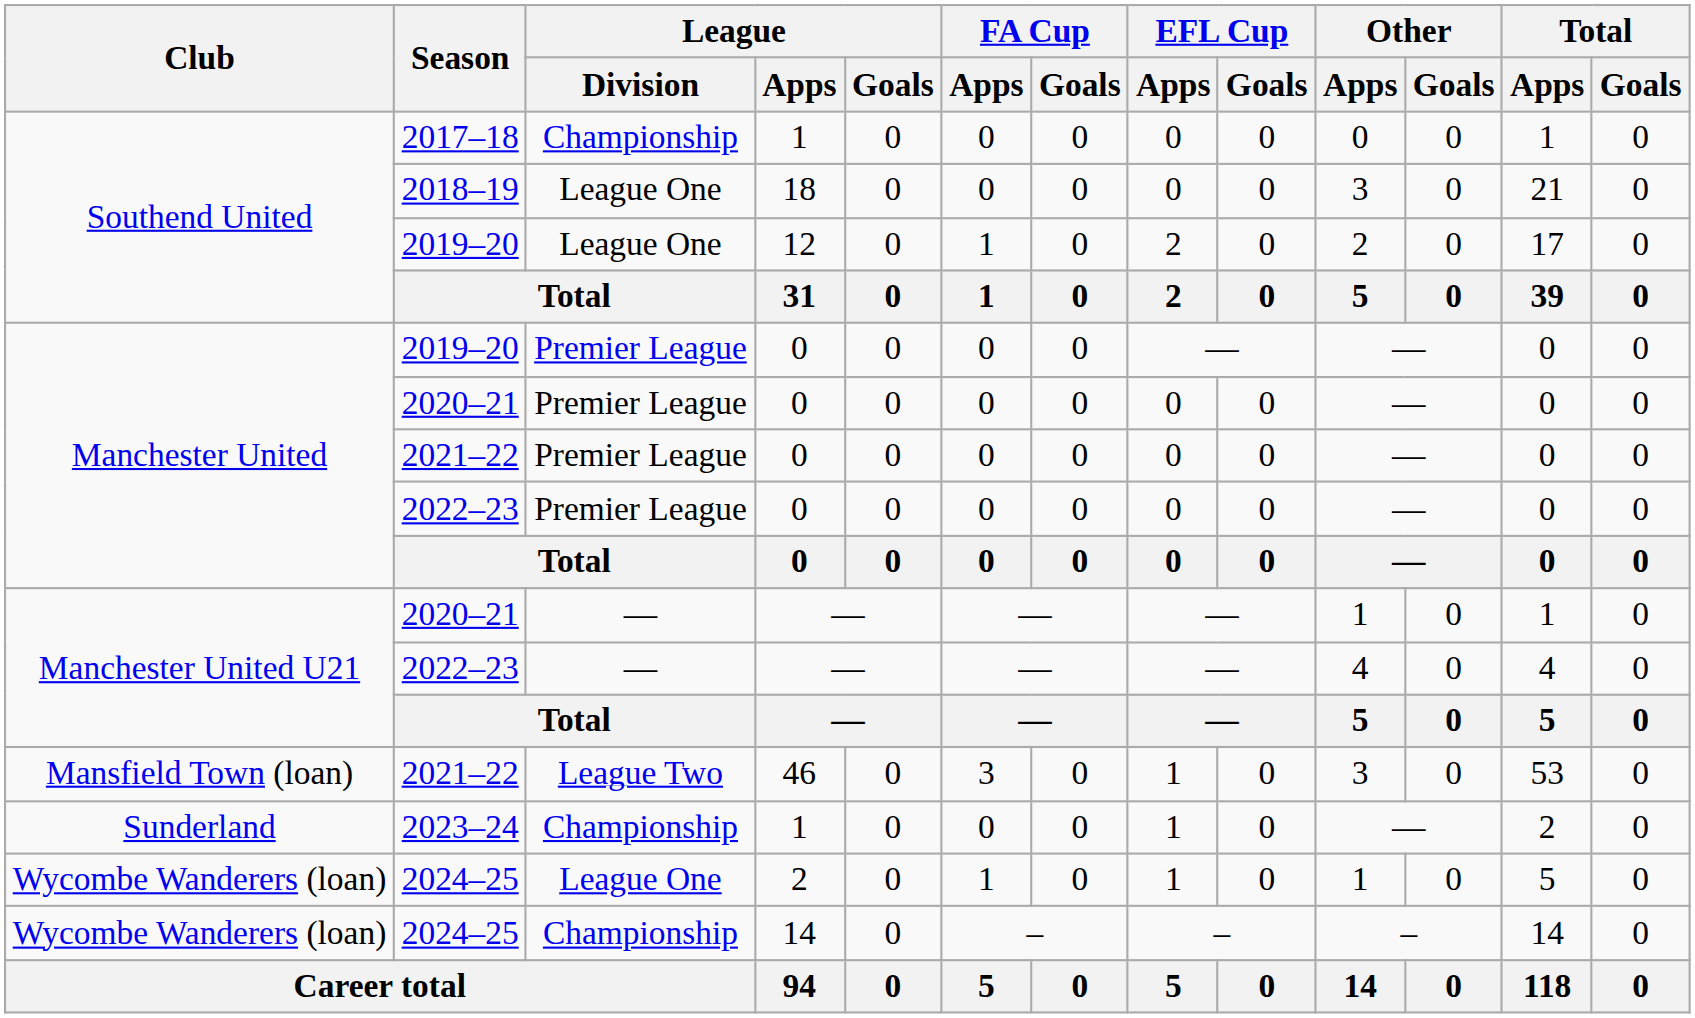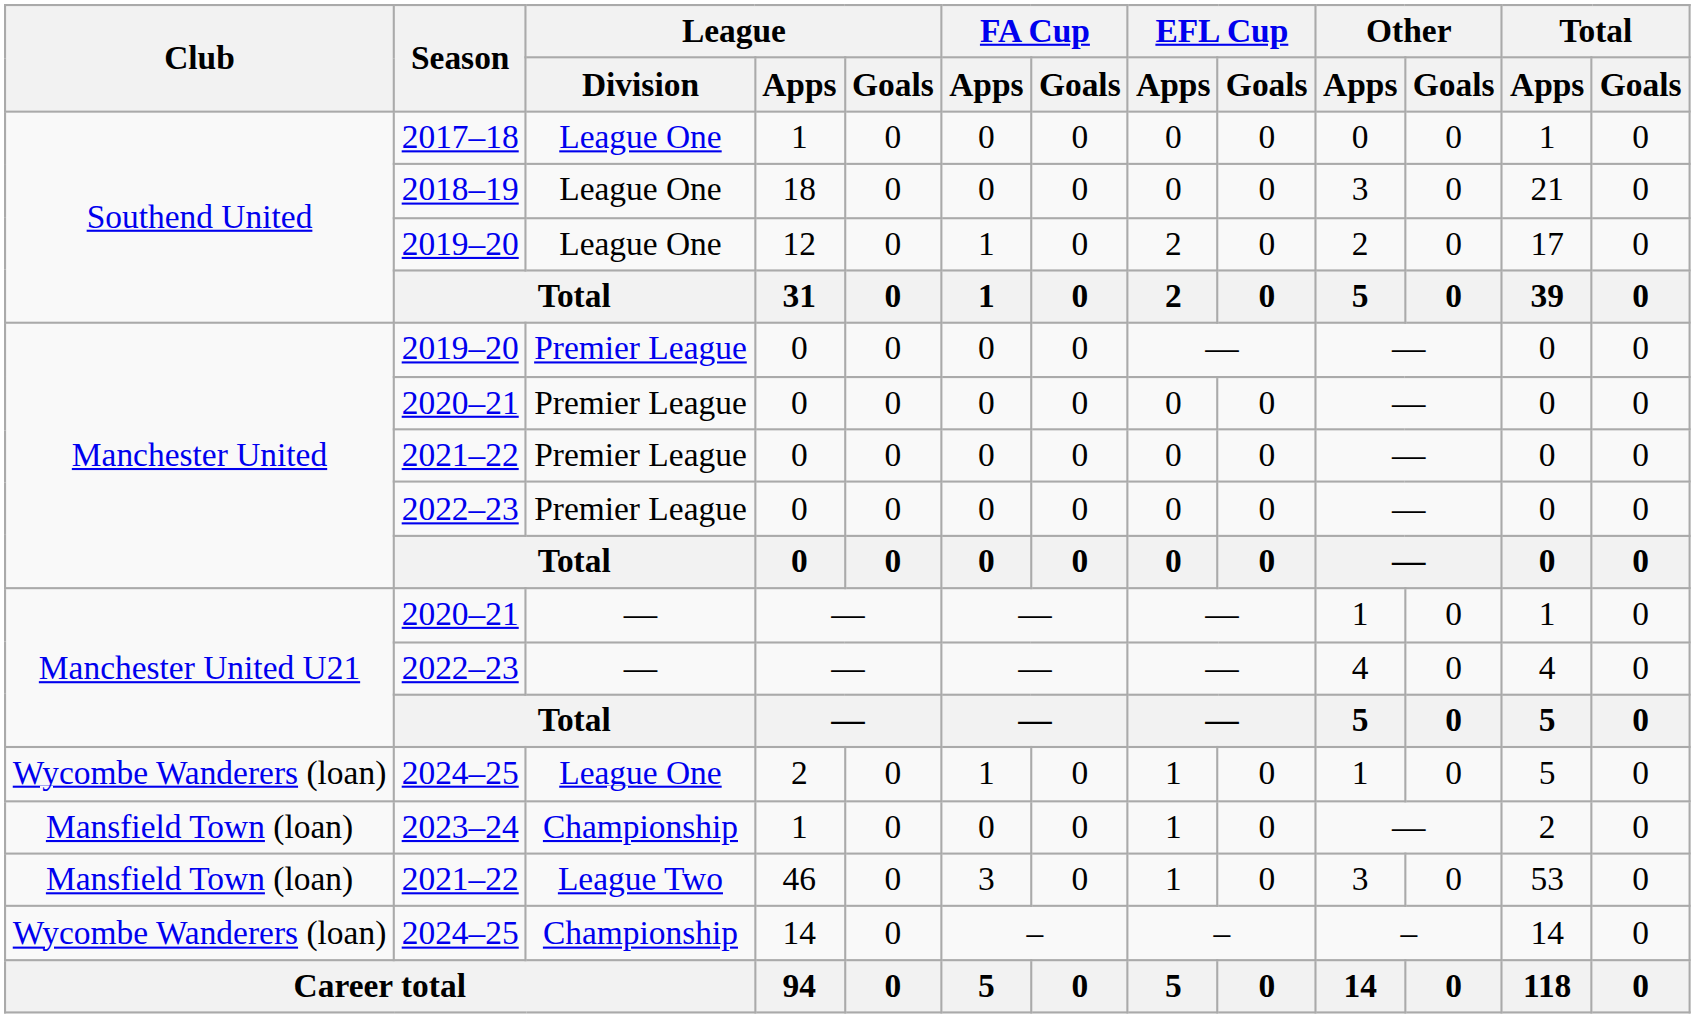 <table class=wikitable style=text-align:center>
 <tr>
 <th rowspan=2>Club</th>
 <th rowspan=2>Season</th>
 <th colspan=3>League</th>
 <th colspan=2><a href='#'>FA Cup</a></th>
 <th colspan=2><a href='#'>EFL Cup</a></th>
 <th colspan=2>Other</th>
 <th colspan=2>Total</th>
 </tr>
 <tr>
 <th>Division</th>
 <th>Apps</th>
 <th>Goals</th>
 <th>Apps</th>
 <th>Goals</th>
 <th>Apps</th>
 <th>Goals</th>
 <th>Apps</th>
 <th>Goals</th>
 <th>Apps</th>
 <th>Goals</th>
 </tr>
 <tr>
 <td rowspan=4><a href='#'>Southend United</a></td>
 <td><a href='#'>2017–18</a></td>
-<td><a href='#'>Championship</a></td>
+<td><a href='#'>League One</a></td>
 <td>1</td>
 <td>0</td>
 <td>0</td>
 <td>0</td>
 <td>0</td>
 <td>0</td>
 <td>0</td>
 <td>0</td>
 <td>1</td>
 <td>0</td>
 </tr>
 <tr>
 <td><a href='#'>2018–19</a></td>
 <td>League One</td>
 <td>18</td>
 <td>0</td>
 <td>0</td>
 <td>0</td>
 <td>0</td>
 <td>0</td>
 <td>3</td>
 <td>0</td>
 <td>21</td>
 <td>0</td>
 </tr>
 <tr>
 <td><a href='#'>2019–20</a></td>
 <td>League One</td>
 <td>12</td>
 <td>0</td>
 <td>1</td>
 <td>0</td>
 <td>2</td>
 <td>0</td>
 <td>2</td>
 <td>0</td>
 <td>17</td>
 <td>0</td>
 </tr>
 <tr>
 <th colspan=2>Total</th>
 <th>31</th>
 <th>0</th>
 <th>1</th>
 <th>0</th>
 <th>2</th>
 <th>0</th>
 <th>5</th>
 <th>0</th>
 <th>39</th>
 <th>0</th>
 </tr>
 <tr>
 <td rowspan=5><a href='#'>Manchester United</a></td>
 <td><a href='#'>2019–20</a></td>
 <td><a href='#'>Premier League</a></td>
 <td>0</td>
 <td>0</td>
 <td>0</td>
 <td>0</td>
 <td colspan=2>—</td>
 <td colspan=2>—</td>
 <td>0</td>
 <td>0</td>
 </tr>
 <tr>
 <td><a href='#'>2020–21</a></td>
 <td>Premier League</td>
 <td>0</td>
 <td>0</td>
 <td>0</td>
 <td>0</td>
 <td>0</td>
 <td>0</td>
 <td colspan=2>—</td>
 <td>0</td>
 <td>0</td>
 </tr>
 <tr>
 <td><a href='#'>2021–22</a></td>
 <td>Premier League</td>
 <td>0</td>
 <td>0</td>
 <td>0</td>
 <td>0</td>
 <td>0</td>
 <td>0</td>
 <td colspan=2>—</td>
 <td>0</td>
 <td>0</td>
 </tr>
 <tr>
 <td><a href='#'>2022–23</a></td>
 <td>Premier League</td>
 <td>0</td>
 <td>0</td>
 <td>0</td>
 <td>0</td>
 <td>0</td>
 <td>0</td>
 <td colspan=2>—</td>
 <td>0</td>
 <td>0</td>
 </tr>
 <tr>
 <th colspan="2">Total</th>
 <th>0</th>
 <th>0</th>
 <th>0</th>
 <th>0</th>
 <th>0</th>
 <th>0</th>
 <th colspan=2>—</th>
 <th>0</th>
 <th>0</th>
 </tr>
 <tr>
 <td rowspan=3><a href='#'>Manchester United U21</a></td>
 <td><a href='#'>2020–21</a></td>
 <td colspan=1>—</td>
 <td colspan=2>—</td>
 <td colspan=2>—</td>
 <td colspan=2>—</td>
 <td>1</td>
 <td>0</td>
 <td>1</td>
 <td>0</td>
 </tr>
 <tr>
 <td><a href='#'>2022–23</a></td>
 <td>—</td>
 <td colspan=2>—</td>
 <td colspan=2>—</td>
 <td colspan=2>—</td>
 <td>4</td>
 <td>0</td>
 <td>4</td>
 <td>0</td>
 </tr>
 <tr>
 <th colspan=2>Total</th>
 <th colspan=2>—</th>
 <th colspan=2>—</th>
 <th colspan=2>—</th>
 <th>5</th>
 <th>0</th>
 <th>5</th>
 <th>0</th>
 </tr>
 <tr>
-<td><a href='#'>Mansfield Town</a> (loan)</td>
-<td><a href='#'>2021–22</a></td>
-<td><a href='#'>League Two</a></td>
-<td>46</td>
-<td>0</td>
-<td>3</td>
+<td><a href='#'>Wycombe Wanderers</a> (loan)</td>
+<td><a href='#'>2024–25</a></td>
+<td><a href='#'>League One</a></td>
+<td>2</td>
 <td>0</td>
 <td>1</td>
 <td>0</td>
-<td>3</td>
+<td>1</td>
 <td>0</td>
-<td>53</td>
+<td>1</td>
+<td>0</td>
+<td>5</td>
 <td>0</td>
 </tr>
 <tr>
-<td><a href='#'>Sunderland</a></td>
+<td><a href='#'>Mansfield Town</a> (loan)</td>
 <td><a href='#'>2023–24</a></td>
 <td><a href='#'>Championship</a></td>
 <td>1</td>
 <td>0</td>
 <td>0</td>
 <td>0</td>
 <td>1</td>
 <td>0</td>
 <td colspan=2>—</td>
 <td>2</td>
 <td>0</td>
 </tr>
 <tr>
-<td><a href='#'>Wycombe Wanderers</a> (loan)</td>
-<td><a href='#'>2024–25</a></td>
-<td><a href='#'>League One</a></td>
-<td>2</td>
+<td><a href='#'>Mansfield Town</a> (loan)</td>
+<td><a href='#'>2021–22</a></td>
+<td><a href='#'>League Two</a></td>
+<td>46</td>
+<td>0</td>
+<td>3</td>
 <td>0</td>
 <td>1</td>
 <td>0</td>
-<td>1</td>
+<td>3</td>
 <td>0</td>
-<td>1</td>
-<td>0</td>
-<td>5</td>
+<td>53</td>
 <td>0</td>
 </tr>
 <tr>
 <td><a href='#'>Wycombe Wanderers</a> (loan)</td>
 <td><a href='#'>2024–25</a></td>
 <td><a href='#'>Championship</a></td>
 <td>14</td>
 <td>0</td>
 <td colspan="2">–</td>
 <td colspan="2">–</td>
 <td colspan="2">–</td>
 <td>14</td>
 <td>0</td>
 </tr>
 <tr>
 <th colspan=3>Career total</th>
 <th>94</th>
 <th>0</th>
 <th>5</th>
 <th>0</th>
 <th>5</th>
 <th>0</th>
 <th>14</th>
 <th>0</th>
 <th>118</th>
 <th>0</th>
 </tr>
 </table>
